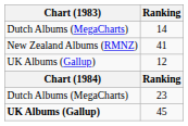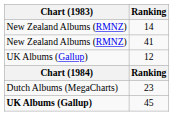 <table class="wikitable plainrowheaders sortable">
 <tr>
 <th>Chart (1983)</th>
 <th>Ranking</th>
 </tr>
 <tr>
-<td>Dutch Albums (<a href='#'>MegaCharts</a>)</td>
+<td>New Zealand Albums (<a href='#'>RMNZ</a>)</td>
 <td style="text-align:center;">14</td>
 </tr>
 <tr>
 <td>New Zealand Albums (<a href='#'>RMNZ</a>)</td>
 <td style="text-align:center;">41</td>
 </tr>
 <tr>
 <td>UK Albums (<a href='#'>Gallup</a>)</td>
 <td style="text-align:center;">12</td>
 </tr>
 <tr>
 <th>Chart (1984)</th>
 <th>Ranking</th>
 </tr>
 <tr>
 <td>Dutch Albums (MegaCharts)</td>
 <td style="text-align:center;">23</td>
 </tr>
 <tr>
 <td><strong>UK Albums (Gallup)</strong></td>
 <td style="text-align:center;">45</td>
 </tr>
 </table>
